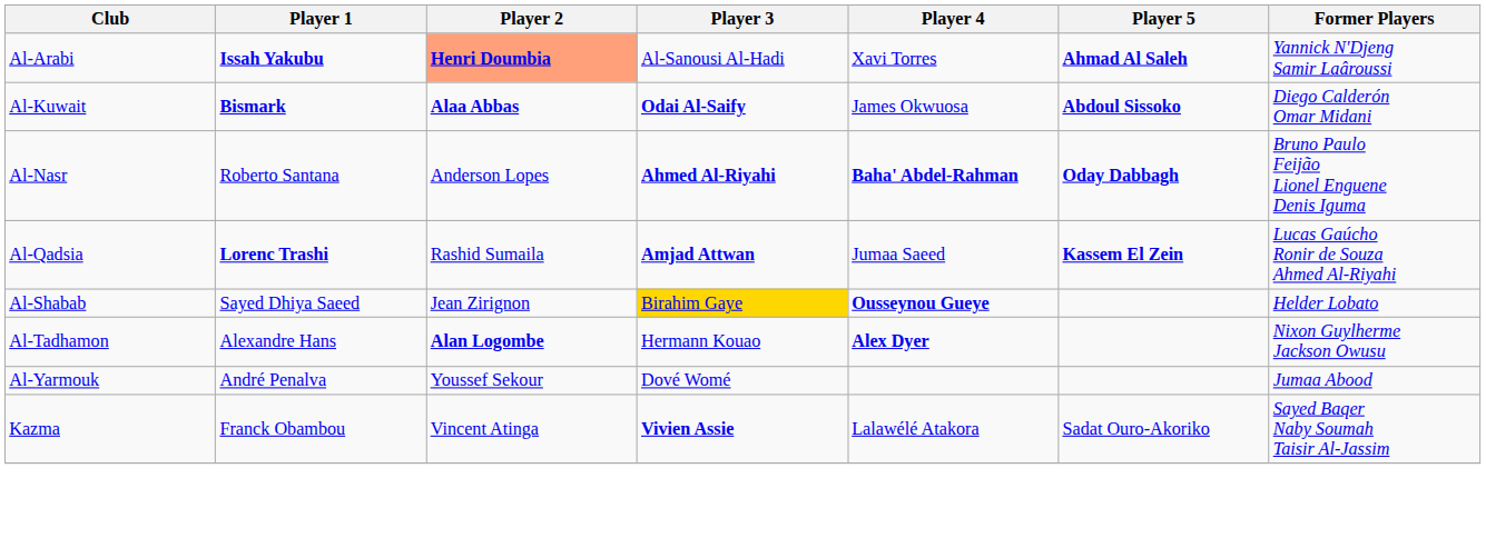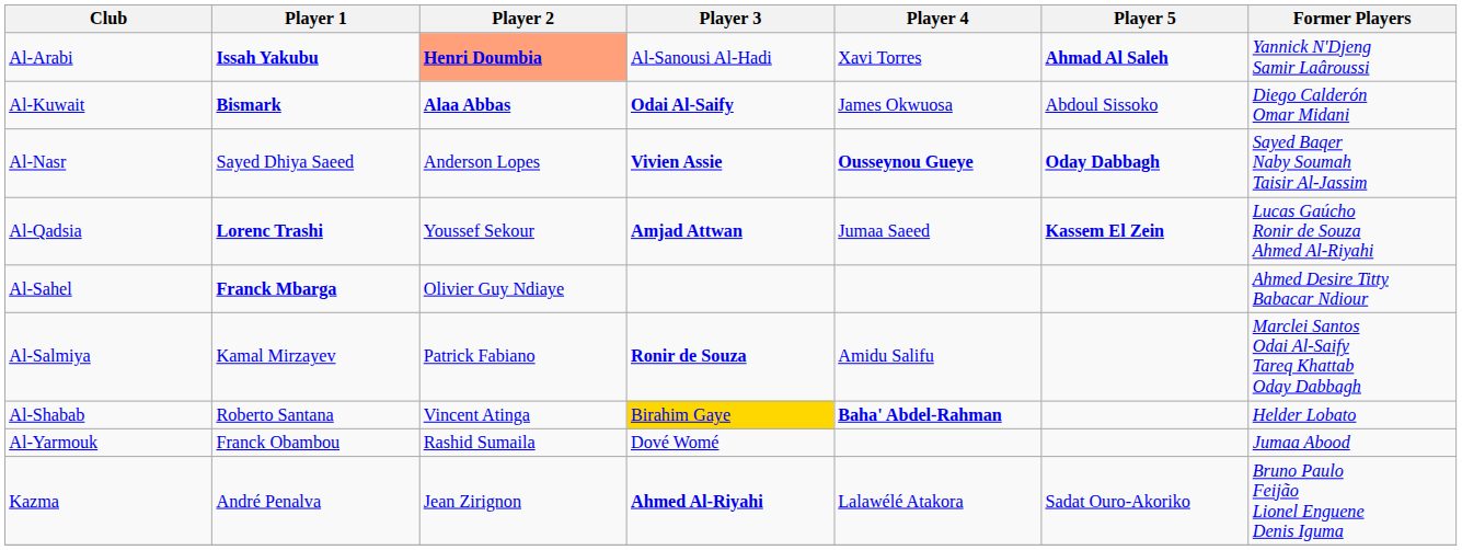 <table class="wikitable">
 <tr>
 <th width="180">Club</th>
 <th width="180">Player 1</th>
 <th width="180">Player 2</th>
 <th width="180">Player 3</th>
 <th width="180">Player 4</th>
 <th width="180">Player 5</th>
 <th width="180">Former Players</th>
 </tr>
 <tr>
 <td><a href='#'>Al-Arabi</a></td>
 <td><strong> <a href='#'>Issah Yakubu</a></strong></td>
 <td style="background: lightsalmon;"> <strong><a href='#'>Henri Doumbia</a></strong></td>
 <td> <a href='#'>Al-Sanousi Al-Hadi</a></td>
 <td> <a href='#'>Xavi Torres</a></td>
 <td> <strong><a href='#'>Ahmad Al Saleh</a></strong></td>
 <td> <em><a href='#'>Yannick N'Djeng</a></em> <br>  <em><a href='#'>Samir Laâroussi</a></em></td>
 </tr>
 <tr>
 <td><a href='#'>Al-Kuwait</a></td>
 <td> <strong><a href='#'>Bismark</a></strong></td>
 <td> <strong><a href='#'>Alaa Abbas</a></strong></td>
 <td> <strong><a href='#'>Odai Al-Saify</a></strong></td>
 <td> <a href='#'>James Okwuosa</a></td>
-<td><strong> <a href='#'>Abdoul Sissoko</a></strong></td>
+<td> <a href='#'>Abdoul Sissoko</a></td>
 <td> <em><a href='#'>Diego Calderón</a></em> <br>  <em><a href='#'>Omar Midani</a></em></td>
 </tr>
 <tr>
 <td><a href='#'>Al-Nasr</a></td>
-<td> <a href='#'>Roberto Santana</a></td>
+<td> <a href='#'>Sayed Dhiya Saeed</a></td>
 <td> <a href='#'>Anderson Lopes</a></td>
-<td> <strong><a href='#'>Ahmed Al-Riyahi</a></strong></td>
-<td> <strong><a href='#'>Baha' Abdel-Rahman</a></strong></td>
+<td> <strong><a href='#'>Vivien Assie</a></strong></td>
+<td> <strong><a href='#'>Ousseynou Gueye</a></strong></td>
 <td> <strong><a href='#'>Oday Dabbagh</a></strong></td>
-<td> <em><a href='#'>Bruno Paulo</a></em> <br>  <em><a href='#'>Feijão</a></em> <br>  <em><a href='#'>Lionel Enguene</a></em> <br>  <em><a href='#'>Denis Iguma</a></em></td>
+<td> <em><a href='#'>Sayed Baqer</a></em> <br>  <em><a href='#'>Naby Soumah</a></em> <br>  <em><a href='#'>Taisir Al-Jassim</a></em></td>
 </tr>
 <tr>
 <td><a href='#'>Al-Qadsia</a></td>
 <td> <strong><a href='#'>Lorenc Trashi</a></strong></td>
-<td> <a href='#'>Rashid Sumaila</a></td>
+<td> <a href='#'>Youssef Sekour</a></td>
 <td> <strong><a href='#'>Amjad Attwan</a></strong></td>
 <td> <a href='#'>Jumaa Saeed</a></td>
 <td> <strong><a href='#'>Kassem El Zein</a></strong></td>
 <td> <em><a href='#'>Lucas Gaúcho</a></em> <br>  <em><a href='#'>Ronir de Souza</a></em> <br>  <em><a href='#'>Ahmed Al-Riyahi</a></em></td>
 </tr>
 <tr>
+<td><a href='#'>Al-Sahel</a></td>
+<td> <strong><a href='#'>Franck Mbarga</a></strong></td>
+<td> <a href='#'>Olivier Guy Ndiaye</a></td>
+<td></td>
+<td></td>
+<td></td>
+<td> <em><a href='#'>Ahmed Desire Titty</a></em> <br>  <em><a href='#'>Babacar Ndiour</a></em></td>
+</tr>
+<tr>
+<td><a href='#'>Al-Salmiya</a></td>
+<td> <a href='#'>Kamal Mirzayev</a></td>
+<td> <a href='#'>Patrick Fabiano</a></td>
+<td> <strong><a href='#'>Ronir de Souza</a></strong></td>
+<td> <a href='#'>Amidu Salifu</a></td>
+<td></td>
+<td> <em><a href='#'>Marclei Santos</a></em> <br>  <em><a href='#'>Odai Al-Saify</a></em> <br>  <em><a href='#'>Tareq Khattab</a></em> <br>  <em><a href='#'>Oday Dabbagh</a></em></td>
+</tr>
+<tr>
 <td><a href='#'>Al-Shabab</a></td>
-<td> <a href='#'>Sayed Dhiya Saeed</a></td>
-<td> <a href='#'>Jean Zirignon</a></td>
+<td> <a href='#'>Roberto Santana</a></td>
+<td> <a href='#'>Vincent Atinga</a></td>
 <td style="background: gold;"> <a href='#'>Birahim Gaye</a></td>
-<td> <strong><a href='#'>Ousseynou Gueye</a></strong></td>
+<td> <strong><a href='#'>Baha' Abdel-Rahman</a></strong></td>
 <td></td>
 <td> <em><a href='#'>Helder Lobato</a></em></td>
 </tr>
 <tr>
-<td><a href='#'>Al-Tadhamon</a></td>
-<td> <a href='#'>Alexandre Hans</a></td>
-<td> <strong><a href='#'>Alan Logombe</a></strong></td>
-<td> <a href='#'>Hermann Kouao</a></td>
-<td> <strong><a href='#'>Alex Dyer</a></strong></td>
-<td></td>
-<td> <em><a href='#'>Nixon Guylherme</a></em> <br>  <em><a href='#'>Jackson Owusu</a></em></td>
-</tr>
-<tr>
 <td><a href='#'>Al-Yarmouk</a></td>
-<td> <a href='#'>André Penalva</a></td>
-<td> <a href='#'>Youssef Sekour</a></td>
+<td> <a href='#'>Franck Obambou</a></td>
+<td> <a href='#'>Rashid Sumaila</a></td>
 <td> <a href='#'>Dové Womé</a></td>
 <td></td>
 <td></td>
 <td> <em><a href='#'>Jumaa Abood</a></em></td>
 </tr>
 <tr>
 <td><a href='#'>Kazma</a></td>
-<td> <a href='#'>Franck Obambou</a></td>
-<td> <a href='#'>Vincent Atinga</a></td>
-<td> <strong><a href='#'>Vivien Assie</a></strong></td>
+<td> <a href='#'>André Penalva</a></td>
+<td> <a href='#'>Jean Zirignon</a></td>
+<td> <strong><a href='#'>Ahmed Al-Riyahi</a></strong></td>
 <td> <a href='#'>Lalawélé Atakora</a></td>
 <td> <a href='#'>Sadat Ouro-Akoriko</a></td>
-<td> <em><a href='#'>Sayed Baqer</a></em> <br>  <em><a href='#'>Naby Soumah</a></em> <br>  <em><a href='#'>Taisir Al-Jassim</a></em></td>
+<td> <em><a href='#'>Bruno Paulo</a></em> <br>  <em><a href='#'>Feijão</a></em> <br>  <em><a href='#'>Lionel Enguene</a></em> <br>  <em><a href='#'>Denis Iguma</a></em></td>
 </tr>
 <tr>
 </tr>
 </table>
